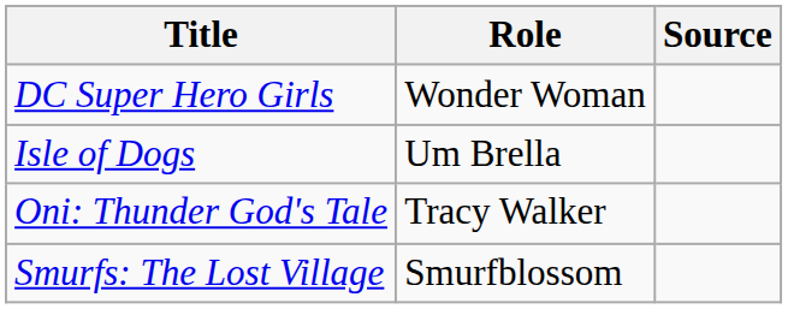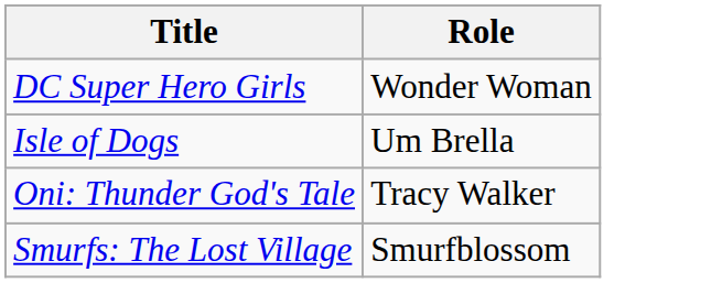 <table class="wikitable">
 <tr>
 <th>Title</th>
 <th>Role</th>
-<th>Source</th>
 </tr>
 <tr>
 <td><em><a href='#'>DC Super Hero Girls</a></em></td>
 <td>Wonder Woman</td>
-<td></td>
 </tr>
 <tr>
 <td><em><a href='#'>Isle of Dogs</a></em></td>
 <td>Um Brella</td>
-<td></td>
 </tr>
 <tr>
 <td><em><a href='#'>Oni: Thunder God's Tale</a></em></td>
 <td>Tracy Walker</td>
-<td></td>
 </tr>
 <tr>
 <td><em><a href='#'>Smurfs: The Lost Village</a></em></td>
 <td>Smurfblossom</td>
-<td></td>
 </tr>
 </table>
